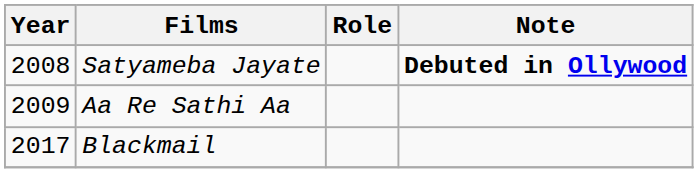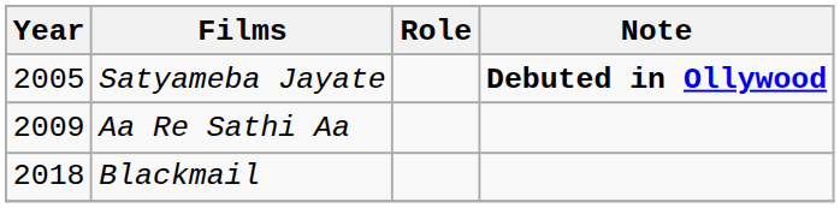 <table class="wikitable">
 <tr>
 <th>Year</th>
 <th>Films</th>
 <th>Role</th>
 <th>Note</th>
 </tr>
 <tr>
-<td>2008</td>
+<td>2005</td>
 <td><em>Satyameba Jayate</em></td>
 <td></td>
 <td><strong>Debuted in <a href='#'>Ollywood</a></strong></td>
 </tr>
 <tr>
 <td>2009</td>
 <td><em>Aa Re Sathi Aa</em></td>
 <td></td>
 <td></td>
 </tr>
 <tr>
-<td>2017</td>
+<td>2018</td>
 <td><em>Blackmail</em></td>
 <td></td>
 <td></td>
 </tr>
 <tr>
 </tr>
 </table>
